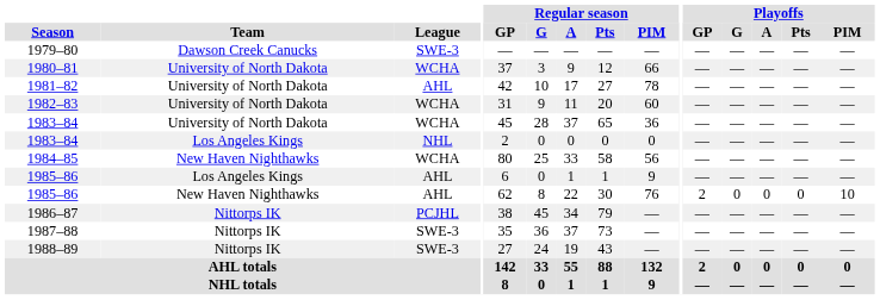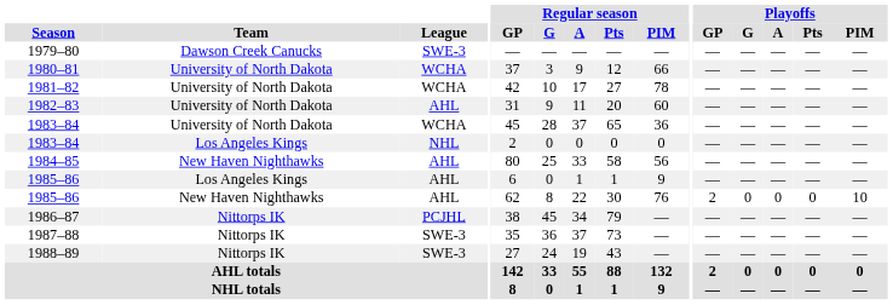 <table border="0" cellpadding="1" cellspacing="0" style="text-align:center; width:60em">
 <tr bgcolor="#e0e0e0">
 <th colspan="3" bgcolor="#ffffff"></th>
 <th rowspan="100" bgcolor="#ffffff"></th>
 <th colspan="5"><a href='#'>Regular season</a></th>
 <th rowspan="100" bgcolor="#ffffff"></th>
 <th colspan="5"><a href='#'>Playoffs</a></th>
 </tr>
 <tr bgcolor="#e0e0e0">
 <th><a href='#'>Season</a></th>
 <th>Team</th>
 <th>League</th>
 <th>GP</th>
 <th><a href='#'>G</a></th>
 <th><a href='#'>A</a></th>
 <th><a href='#'>Pts</a></th>
 <th><a href='#'>PIM</a></th>
 <th>GP</th>
 <th>G</th>
 <th>A</th>
 <th>Pts</th>
 <th>PIM</th>
 </tr>
 <tr>
 <td>1979–80</td>
 <td><a href='#'>Dawson Creek Canucks</a></td>
 <td><a href='#'>SWE-3</a></td>
 <td>—</td>
 <td>—</td>
 <td>—</td>
 <td>—</td>
 <td>—</td>
 <td>—</td>
 <td>—</td>
 <td>—</td>
 <td>—</td>
 <td>—</td>
 </tr>
 <tr bgcolor="#f0f0f0">
 <td><a href='#'>1980–81</a></td>
 <td><a href='#'>University of North Dakota</a></td>
 <td><a href='#'>WCHA</a></td>
 <td>37</td>
 <td>3</td>
 <td>9</td>
 <td>12</td>
 <td>66</td>
 <td>—</td>
 <td>—</td>
 <td>—</td>
 <td>—</td>
 <td>—</td>
 </tr>
 <tr>
 <td><a href='#'>1981–82</a></td>
 <td>University of North Dakota</td>
-<td><a href='#'>AHL</a></td>
+<td>WCHA</td>
 <td>42</td>
 <td>10</td>
 <td>17</td>
 <td>27</td>
 <td>78</td>
 <td>—</td>
 <td>—</td>
 <td>—</td>
 <td>—</td>
 <td>—</td>
 </tr>
 <tr bgcolor="#f0f0f0">
 <td><a href='#'>1982–83</a></td>
 <td>University of North Dakota</td>
-<td>WCHA</td>
+<td><a href='#'>AHL</a></td>
 <td>31</td>
 <td>9</td>
 <td>11</td>
 <td>20</td>
 <td>60</td>
 <td>—</td>
 <td>—</td>
 <td>—</td>
 <td>—</td>
 <td>—</td>
 </tr>
 <tr>
 <td><a href='#'>1983–84</a></td>
 <td>University of North Dakota</td>
 <td>WCHA</td>
 <td>45</td>
 <td>28</td>
 <td>37</td>
 <td>65</td>
 <td>36</td>
 <td>—</td>
 <td>—</td>
 <td>—</td>
 <td>—</td>
 <td>—</td>
 </tr>
 <tr bgcolor="#f0f0f0">
 <td><a href='#'>1983–84</a></td>
 <td><a href='#'>Los Angeles Kings</a></td>
 <td><a href='#'>NHL</a></td>
 <td>2</td>
 <td>0</td>
 <td>0</td>
 <td>0</td>
 <td>0</td>
 <td>—</td>
 <td>—</td>
 <td>—</td>
 <td>—</td>
 <td>—</td>
 </tr>
 <tr>
 <td><a href='#'>1984–85</a></td>
 <td><a href='#'>New Haven Nighthawks</a></td>
-<td>WCHA</td>
+<td><a href='#'>AHL</a></td>
 <td>80</td>
 <td>25</td>
 <td>33</td>
 <td>58</td>
 <td>56</td>
 <td>—</td>
 <td>—</td>
 <td>—</td>
 <td>—</td>
 <td>—</td>
 </tr>
 <tr bgcolor="#f0f0f0">
 <td><a href='#'>1985–86</a></td>
 <td>Los Angeles Kings</td>
 <td>AHL</td>
 <td>6</td>
 <td>0</td>
 <td>1</td>
 <td>1</td>
 <td>9</td>
 <td>—</td>
 <td>—</td>
 <td>—</td>
 <td>—</td>
 <td>—</td>
 </tr>
 <tr>
 <td><a href='#'>1985–86</a></td>
 <td>New Haven Nighthawks</td>
 <td>AHL</td>
 <td>62</td>
 <td>8</td>
 <td>22</td>
 <td>30</td>
 <td>76</td>
 <td>2</td>
 <td>0</td>
 <td>0</td>
 <td>0</td>
 <td>10</td>
 </tr>
 <tr bgcolor="#f0f0f0">
 <td>1986–87</td>
 <td><a href='#'>Nittorps IK</a></td>
 <td><a href='#'>PCJHL</a></td>
 <td>38</td>
 <td>45</td>
 <td>34</td>
 <td>79</td>
 <td>—</td>
 <td>—</td>
 <td>—</td>
 <td>—</td>
 <td>—</td>
 <td>—</td>
 </tr>
 <tr>
 <td>1987–88</td>
 <td>Nittorps IK</td>
 <td>SWE-3</td>
 <td>35</td>
 <td>36</td>
 <td>37</td>
 <td>73</td>
 <td>—</td>
 <td>—</td>
 <td>—</td>
 <td>—</td>
 <td>—</td>
 <td>—</td>
 </tr>
 <tr bgcolor="#f0f0f0">
 <td>1988–89</td>
 <td>Nittorps IK</td>
 <td>SWE-3</td>
 <td>27</td>
 <td>24</td>
 <td>19</td>
 <td>43</td>
 <td>—</td>
 <td>—</td>
 <td>—</td>
 <td>—</td>
 <td>—</td>
 <td>—</td>
 </tr>
 <tr bgcolor="#e0e0e0">
 <th colspan="3">AHL totals</th>
 <th>142</th>
 <th>33</th>
 <th>55</th>
 <th>88</th>
 <th>132</th>
 <th>2</th>
 <th>0</th>
 <th>0</th>
 <th>0</th>
 <th>0</th>
 </tr>
 <tr bgcolor="#e0e0e0">
 <th colspan="3">NHL totals</th>
 <th>8</th>
 <th>0</th>
 <th>1</th>
 <th>1</th>
 <th>9</th>
 <th>—</th>
 <th>—</th>
 <th>—</th>
 <th>—</th>
 <th>—</th>
 </tr>
 </table>
